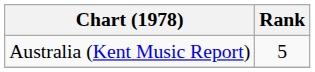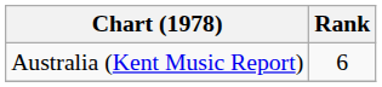 <table class="wikitable">
 <tr>
 <th>Chart (1978)</th>
 <th style="text-align:center;">Rank</th>
 </tr>
 <tr>
 <td>Australia (<a href='#'>Kent Music Report</a>)</td>
-<td style="text-align:center;">5</td>
+<td style="text-align:center;">6</td>
 </tr>
 <tr>
 </tr>
 </table>
